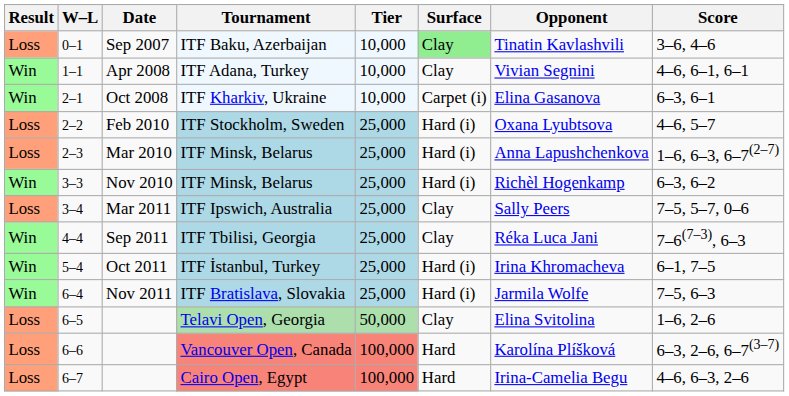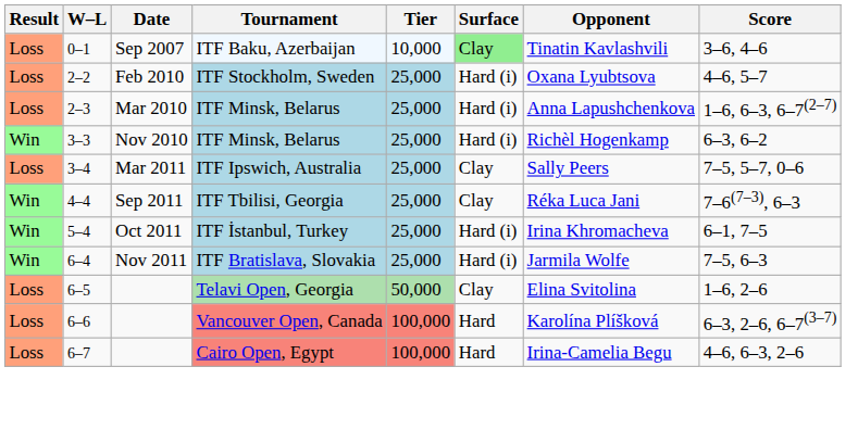 <table class="sortable wikitable">
 <tr>
 <th>Result</th>
 <th class="unsortable">W–L</th>
 <th>Date</th>
 <th>Tournament</th>
 <th>Tier</th>
 <th>Surface</th>
 <th>Opponent</th>
 <th class="unsortable">Score</th>
 </tr>
 <tr>
 <td bgcolor=FFA07A>Loss</td>
 <td><small>0–1</small></td>
 <td>Sep 2007</td>
 <td style="background:#f0f8ff;">ITF Baku, Azerbaijan</td>
 <td style="background:#f0f8ff;">10,000</td>
 <td style="background: lightgreen;">Clay</td>
 <td> <a href='#'>Tinatin Kavlashvili</a></td>
 <td>3–6, 4–6</td>
-</tr>
-<tr>
-<td bgcolor=98FB98>Win</td>
-<td><small>1–1</small></td>
-<td>Apr 2008</td>
-<td style="background:#f0f8ff;">ITF Adana, Turkey</td>
-<td style="background:#f0f8ff;">10,000</td>
-<td>Clay</td>
-<td> <a href='#'>Vivian Segnini</a></td>
-<td>4–6, 6–1, 6–1</td>
-</tr>
-<tr>
-<td bgcolor=98FB98>Win</td>
-<td><small>2–1</small></td>
-<td>Oct 2008</td>
-<td style="background:#f0f8ff;">ITF <a href='#'>Kharkiv</a>, Ukraine</td>
-<td style="background:#f0f8ff;">10,000</td>
-<td>Carpet (i)</td>
-<td> <a href='#'>Elina Gasanova</a></td>
-<td>6–3, 6–1</td>
 </tr>
 <tr>
 <td bgcolor=FFA07A>Loss</td>
 <td><small>2–2</small></td>
 <td>Feb 2010</td>
 <td style="background:lightblue;">ITF Stockholm, Sweden</td>
 <td style="background:lightblue;">25,000</td>
 <td>Hard (i)</td>
 <td> <a href='#'>Oxana Lyubtsova</a></td>
 <td>4–6, 5–7</td>
 </tr>
 <tr>
 <td bgcolor=FFA07A>Loss</td>
 <td><small>2–3</small></td>
 <td>Mar 2010</td>
 <td style="background:lightblue;">ITF Minsk, Belarus</td>
 <td style="background:lightblue;">25,000</td>
 <td>Hard (i)</td>
 <td> <a href='#'>Anna Lapushchenkova</a></td>
 <td>1–6, 6–3, 6–7<sup>(2–7)</sup></td>
 </tr>
 <tr>
 <td bgcolor=98FB98>Win</td>
 <td><small>3–3</small></td>
 <td>Nov 2010</td>
 <td style="background:lightblue;">ITF Minsk, Belarus</td>
 <td style="background:lightblue;">25,000</td>
 <td>Hard (i)</td>
 <td> <a href='#'>Richèl Hogenkamp</a></td>
 <td>6–3, 6–2</td>
 </tr>
 <tr>
 <td bgcolor=FFA07A>Loss</td>
 <td><small>3–4</small></td>
 <td>Mar 2011</td>
 <td style="background:lightblue;">ITF Ipswich, Australia</td>
 <td style="background:lightblue;">25,000</td>
 <td>Clay</td>
 <td> <a href='#'>Sally Peers</a></td>
 <td>7–5, 5–7, 0–6</td>
 </tr>
 <tr>
 <td bgcolor=98FB98>Win</td>
 <td><small>4–4</small></td>
 <td>Sep 2011</td>
 <td style="background:lightblue;">ITF Tbilisi, Georgia</td>
 <td style="background:lightblue;">25,000</td>
 <td>Clay</td>
 <td> <a href='#'>Réka Luca Jani</a></td>
 <td>7–6<sup>(7–3)</sup>, 6–3</td>
 </tr>
 <tr>
 <td bgcolor=98FB98>Win</td>
 <td><small>5–4</small></td>
 <td>Oct 2011</td>
 <td style="background:lightblue;">ITF İstanbul, Turkey</td>
 <td style="background:lightblue;">25,000</td>
 <td>Hard (i)</td>
 <td> <a href='#'>Irina Khromacheva</a></td>
 <td>6–1, 7–5</td>
 </tr>
 <tr>
 <td bgcolor=98FB98>Win</td>
 <td><small>6–4</small></td>
 <td>Nov 2011</td>
 <td style="background:lightblue;">ITF <a href='#'>Bratislava</a>, Slovakia</td>
 <td style="background:lightblue;">25,000</td>
 <td>Hard (i)</td>
 <td> <a href='#'>Jarmila Wolfe</a></td>
 <td>7–5, 6–3</td>
 </tr>
 <tr>
 <td bgcolor=FFA07A>Loss</td>
 <td><small>6–5</small></td>
 <td><a href='#'></a></td>
 <td style="background:#addfad;"><a href='#'>Telavi Open</a>, Georgia</td>
 <td style="background:#addfad;">50,000</td>
 <td>Clay</td>
 <td> <a href='#'>Elina Svitolina</a></td>
 <td>1–6, 2–6</td>
 </tr>
 <tr>
 <td bgcolor=FFA07A>Loss</td>
 <td><small>6–6</small></td>
 <td><a href='#'></a></td>
 <td style="background:#f88379;"><a href='#'>Vancouver Open</a>, Canada</td>
 <td style="background:#f88379;">100,000</td>
 <td>Hard</td>
 <td> <a href='#'>Karolína Plíšková</a></td>
 <td>6–3, 2–6, 6–7<sup>(3–7)</sup></td>
 </tr>
 <tr>
 <td bgcolor=FFA07A>Loss</td>
 <td><small>6–7</small></td>
 <td><a href='#'></a></td>
 <td style="background:#f88379;"><a href='#'>Cairo Open</a>, Egypt</td>
 <td style="background:#f88379;">100,000</td>
 <td>Hard</td>
 <td> <a href='#'>Irina-Camelia Begu</a></td>
 <td>4–6, 6–3, 2–6</td>
 </tr>
 </table>
